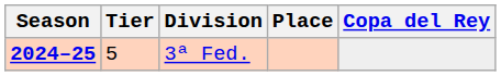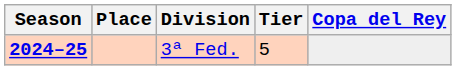 <table class="wikitable">
 <tr style="background:#f0f6fa;">
 <th>Season</th>
+<th>Place</th>
+<th>Division</th>
 <th>Tier</th>
-<th>Division</th>
-<th>Place</th>
 <th><a href='#'>Copa del Rey</a></th>
 </tr>
 <tr>
 <td style="background:#FFD3BD;"><strong><a href='#'>2024–25</a></strong></td>
+<td style="background:#FFD3BD;"></td>
+<td style="background:#FFD3BD;"><a href='#'>3ª Fed.</a></td>
 <td style="background:#FFD3BD;">5</td>
-<td style="background:#FFD3BD;"><a href='#'>3ª Fed.</a></td>
-<td style="background:#FFD3BD;"></td>
 <th style="background:#efefef;"></th>
 </tr>
 </table>
